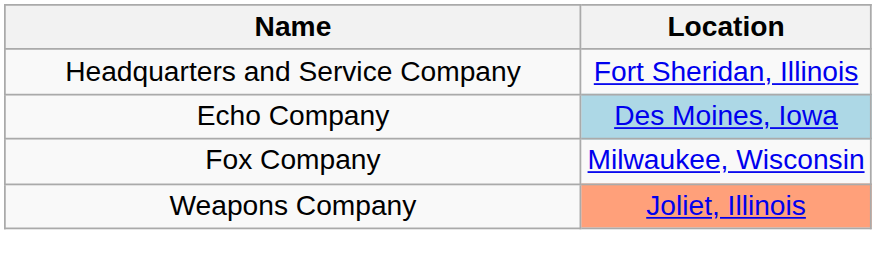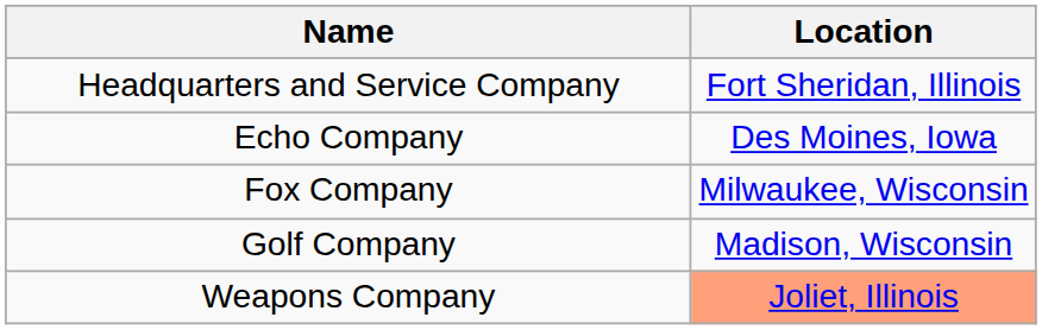 <table class="wikitable" style="text-align: center;">
 <tr>
 <th style="width:20em">Name</th>
 <th>Location</th>
 </tr>
 <tr>
 <td align="center">Headquarters and Service Company</td>
 <td><a href='#'>Fort Sheridan, Illinois</a></td>
 </tr>
 <tr>
 <td align="center">Echo Company</td>
-<td style="background: lightblue;"><a href='#'>Des Moines, Iowa</a></td>
+<td><a href='#'>Des Moines, Iowa</a></td>
 </tr>
 <tr>
 <td align="center">Fox Company</td>
 <td><a href='#'>Milwaukee, Wisconsin</a></td>
 </tr>
 <tr>
+<td align="center">Golf Company</td>
+<td><a href='#'>Madison, Wisconsin</a></td>
+</tr>
+<tr>
 <td align="center">Weapons Company</td>
 <td style="background: lightsalmon;"><a href='#'>Joliet, Illinois</a></td>
 </tr>
 </table>
